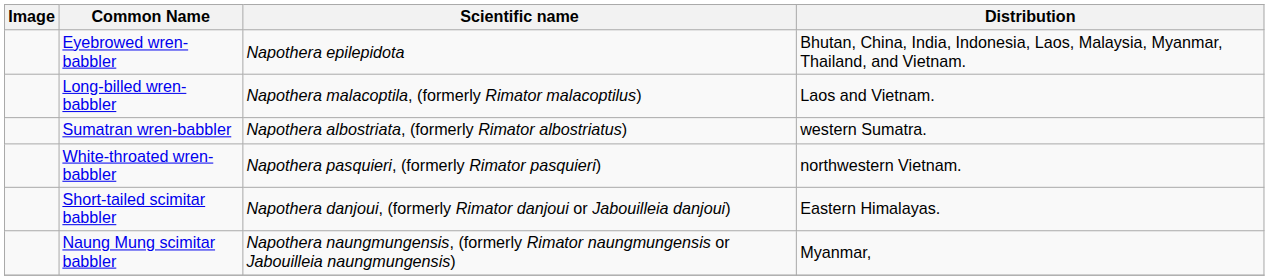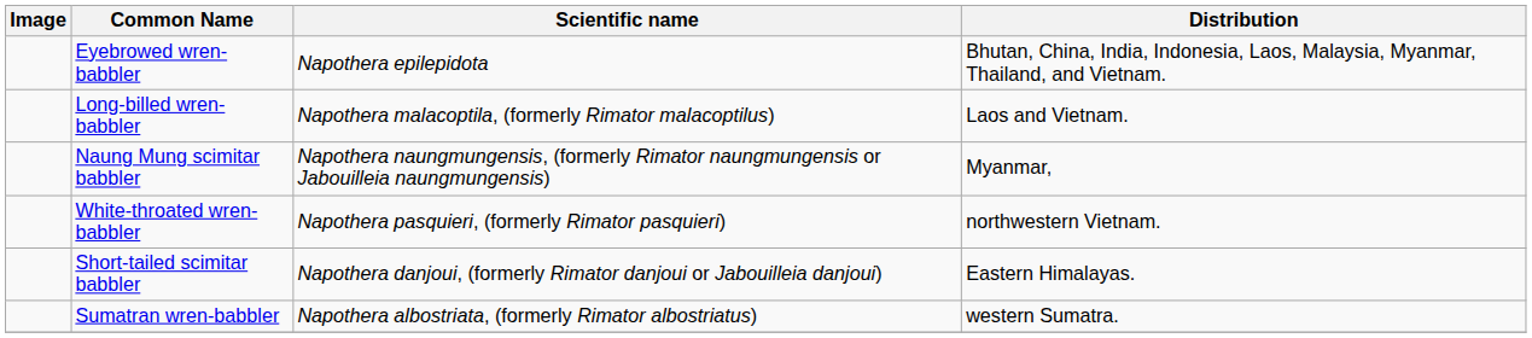 <table class="wikitable">
 <tr>
 <th>Image</th>
 <th>Common Name</th>
 <th>Scientific name</th>
 <th>Distribution</th>
 </tr>
 <tr>
 <td></td>
 <td><a href='#'>Eyebrowed wren-babbler</a></td>
 <td><em>Napothera epilepidota</em></td>
 <td>Bhutan, China, India, Indonesia, Laos, Malaysia, Myanmar, Thailand, and Vietnam.</td>
 </tr>
 <tr>
 <td></td>
 <td><a href='#'>Long-billed wren-babbler</a></td>
 <td><em>Napothera malacoptila</em>, (formerly <em>Rimator malacoptilus</em>)</td>
 <td>Laos and Vietnam.</td>
 </tr>
 <tr>
 <td></td>
-<td><a href='#'>Sumatran wren-babbler</a></td>
-<td><em>Napothera albostriata</em>, (formerly <em>Rimator albostriatus</em>)</td>
-<td>western Sumatra.</td>
+<td><a href='#'>Naung Mung scimitar babbler</a></td>
+<td><em>Napothera naungmungensis</em>, (formerly <em>Rimator naungmungensis</em> or <em>Jabouilleia naungmungensis</em>)</td>
+<td>Myanmar,</td>
 </tr>
 <tr>
 <td></td>
 <td><a href='#'>White-throated wren-babbler</a></td>
 <td><em>Napothera pasquieri</em>, (formerly <em>Rimator pasquieri</em>)</td>
 <td>northwestern Vietnam.</td>
 </tr>
 <tr>
 <td></td>
 <td><a href='#'>Short-tailed scimitar babbler</a></td>
 <td><em>Napothera danjoui</em>, (formerly <em>Rimator danjoui</em> or <em>Jabouilleia danjoui</em>)</td>
 <td>Eastern Himalayas.</td>
 </tr>
 <tr>
 <td></td>
-<td><a href='#'>Naung Mung scimitar babbler</a></td>
-<td><em>Napothera naungmungensis</em>, (formerly <em>Rimator naungmungensis</em> or <em>Jabouilleia naungmungensis</em>)</td>
-<td>Myanmar,</td>
+<td><a href='#'>Sumatran wren-babbler</a></td>
+<td><em>Napothera albostriata</em>, (formerly <em>Rimator albostriatus</em>)</td>
+<td>western Sumatra.</td>
 </tr>
 <tr>
 </tr>
 </table>
